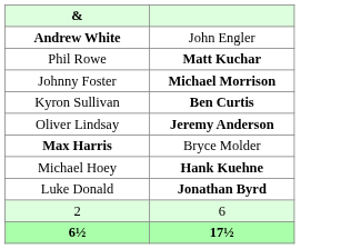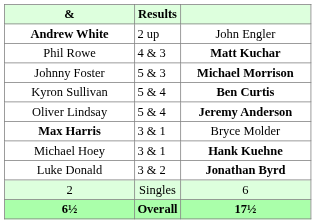 <table border="1" cellpadding="3" style="border-collapse:collapse; text-align:center;">
 <tr style="background:#ddffdd;">
 <th width=160> & </th>
+<th>Results</th>
 <th width=160></th>
 </tr>
 <tr>
 <td><strong>Andrew White</strong></td>
+<td align=left> 2 up</td>
 <td>John Engler</td>
 </tr>
 <tr>
 <td>Phil Rowe</td>
+<td align=left> 4 & 3</td>
 <td><strong>Matt Kuchar</strong></td>
 </tr>
 <tr>
 <td>Johnny Foster</td>
+<td align=left> 5 & 3</td>
 <td><strong>Michael Morrison</strong></td>
 </tr>
 <tr>
 <td>Kyron Sullivan</td>
+<td align=left> 5 & 4</td>
 <td><strong>Ben Curtis</strong></td>
 </tr>
 <tr>
 <td>Oliver Lindsay</td>
+<td align=left> 5 & 4</td>
 <td><strong>Jeremy Anderson</strong></td>
 </tr>
 <tr>
 <td><strong>Max Harris</strong></td>
+<td align=left> 3 & 1</td>
 <td>Bryce Molder</td>
 </tr>
 <tr>
 <td>Michael Hoey</td>
+<td align=left> 3 & 1</td>
 <td><strong>Hank Kuehne</strong></td>
 </tr>
 <tr>
 <td>Luke Donald</td>
+<td align=left> 3 & 2</td>
 <td><strong>Jonathan Byrd</strong></td>
 </tr>
 <tr style="background:#ddffdd;">
 <td>2</td>
+<td>Singles</td>
 <td>6</td>
 </tr>
 <tr style="background:#aaffaa;">
 <th>6½</th>
+<th>Overall</th>
 <th>17½</th>
 </tr>
 </table>
